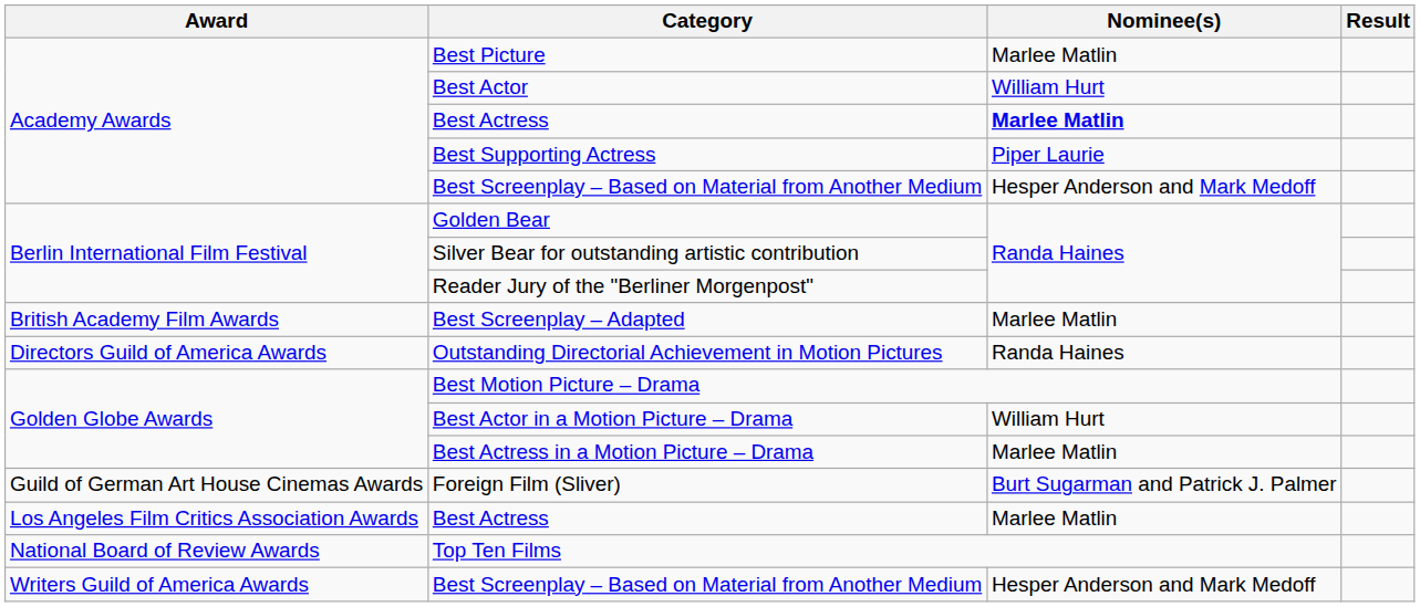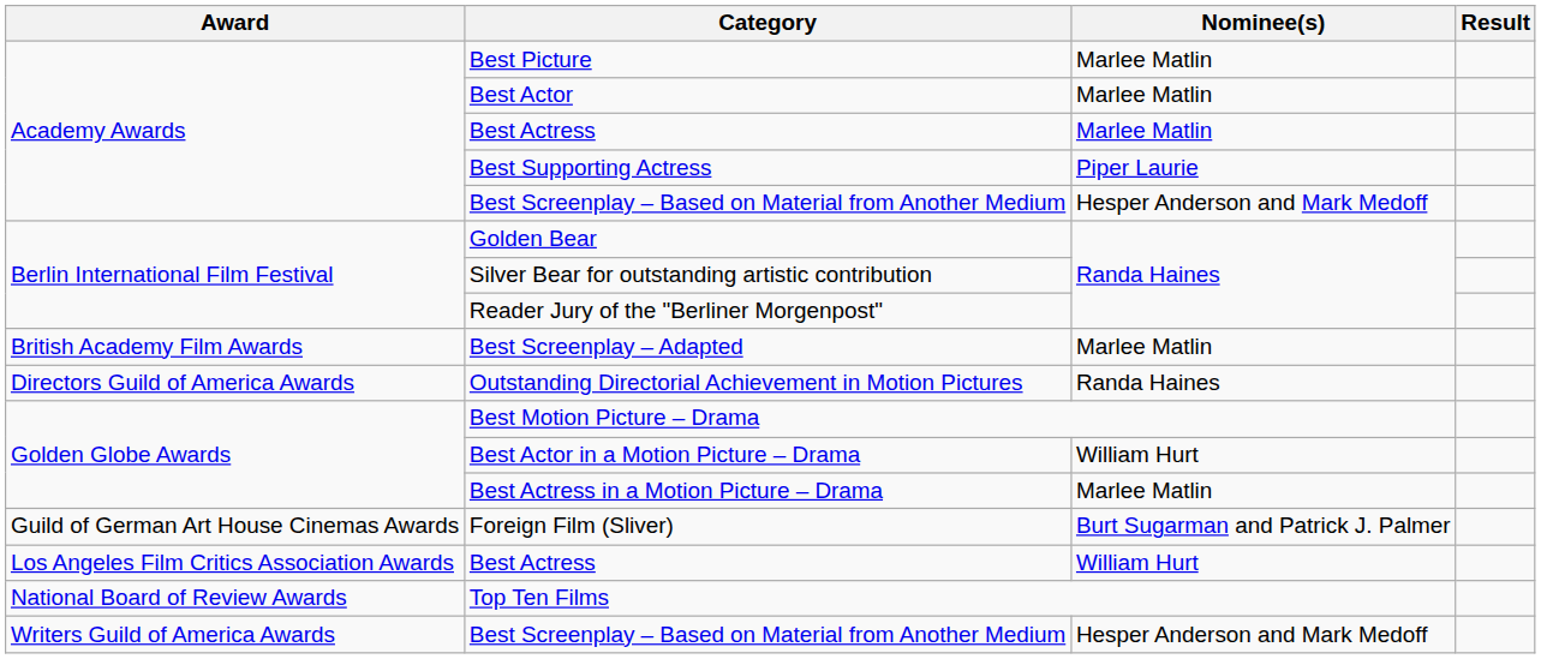 <table class="wikitable plainrowheaders">
 <tr>
 <th>Award</th>
 <th>Category</th>
 <th>Nominee(s)</th>
 <th>Result</th>
 </tr>
 <tr>
 <td rowspan="5"><a href='#'>Academy Awards</a></td>
 <td><a href='#'>Best Picture</a></td>
 <td>Marlee Matlin</td>
 <td></td>
 </tr>
 <tr>
 <td><a href='#'>Best Actor</a></td>
-<td><a href='#'>William Hurt</a></td>
+<td>Marlee Matlin</td>
 <td></td>
 </tr>
 <tr>
 <td><a href='#'>Best Actress</a></td>
-<td><strong><a href='#'>Marlee Matlin</a></strong></td>
+<td><a href='#'>Marlee Matlin</a></td>
 <td></td>
 </tr>
 <tr>
 <td><a href='#'>Best Supporting Actress</a></td>
 <td><a href='#'>Piper Laurie</a></td>
 <td></td>
 </tr>
 <tr>
 <td><a href='#'>Best Screenplay – Based on Material from Another Medium</a></td>
 <td>Hesper Anderson and <a href='#'>Mark Medoff</a></td>
 <td></td>
 </tr>
 <tr>
 <td rowspan="3"><a href='#'>Berlin International Film Festival</a></td>
 <td><a href='#'>Golden Bear</a></td>
 <td rowspan="3"><a href='#'>Randa Haines</a></td>
 <td></td>
 </tr>
 <tr>
 <td>Silver Bear for outstanding artistic contribution</td>
 <td></td>
 </tr>
 <tr>
 <td>Reader Jury of the "Berliner Morgenpost"</td>
 <td></td>
 </tr>
 <tr>
 <td><a href='#'>British Academy Film Awards</a></td>
 <td><a href='#'>Best Screenplay – Adapted</a></td>
 <td>Marlee Matlin</td>
 <td></td>
 </tr>
 <tr>
 <td><a href='#'>Directors Guild of America Awards</a></td>
 <td><a href='#'>Outstanding Directorial Achievement in Motion Pictures</a></td>
 <td>Randa Haines</td>
 <td></td>
 </tr>
 <tr>
 <td rowspan="3"><a href='#'>Golden Globe Awards</a></td>
 <td colspan="2"><a href='#'>Best Motion Picture – Drama</a></td>
 <td></td>
 </tr>
 <tr>
 <td><a href='#'>Best Actor in a Motion Picture – Drama</a></td>
 <td>William Hurt</td>
 <td></td>
 </tr>
 <tr>
 <td><a href='#'>Best Actress in a Motion Picture – Drama</a></td>
 <td>Marlee Matlin</td>
 <td></td>
 </tr>
 <tr>
 <td>Guild of German Art House Cinemas Awards</td>
 <td>Foreign Film (Sliver)</td>
 <td><a href='#'>Burt Sugarman</a> and Patrick J. Palmer</td>
 <td></td>
 </tr>
 <tr>
 <td><a href='#'>Los Angeles Film Critics Association Awards</a></td>
 <td><a href='#'>Best Actress</a></td>
-<td>Marlee Matlin</td>
+<td><a href='#'>William Hurt</a></td>
 <td></td>
 </tr>
 <tr>
 <td><a href='#'>National Board of Review Awards</a></td>
 <td colspan="2"><a href='#'>Top Ten Films</a></td>
 <td></td>
 </tr>
 <tr>
 <td><a href='#'>Writers Guild of America Awards</a></td>
 <td><a href='#'>Best Screenplay – Based on Material from Another Medium</a></td>
 <td>Hesper Anderson and Mark Medoff</td>
 <td></td>
 </tr>
 </table>
